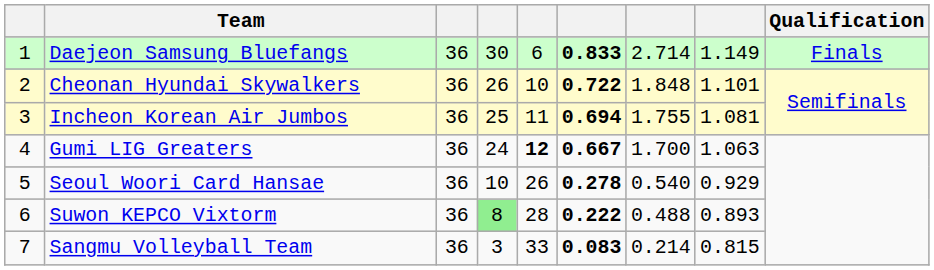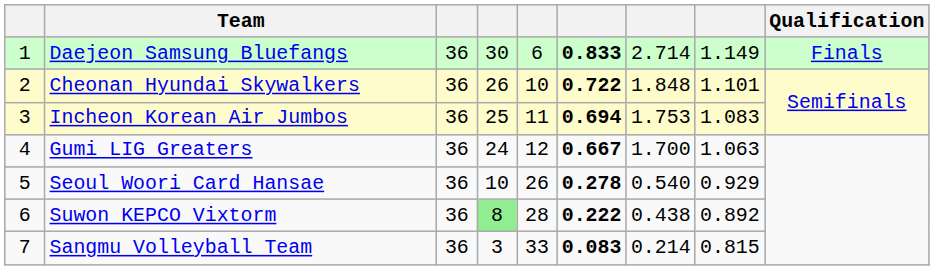 <table class="wikitable" style="text-align:center;">
 <tr>
 <th width=20></th>
 <th width=250>Team</th>
 <th width=20></th>
 <th width=20></th>
 <th width=20></th>
 <th width=35></th>
 <th width=35></th>
 <th width=35></th>
 <th width=50>Qualification</th>
 </tr>
 <tr bgcolor=#ccffcc>
 <td>1</td>
 <td align=left><a href='#'>Daejeon Samsung Bluefangs</a></td>
 <td>36</td>
 <td>30</td>
 <td>6</td>
 <td><strong>0.833</strong></td>
 <td>2.714</td>
 <td>1.149</td>
 <td><a href='#'>Finals</a></td>
 </tr>
 <tr bgcolor=#fffccc>
 <td>2</td>
 <td align=left><a href='#'>Cheonan Hyundai Skywalkers</a></td>
 <td>36</td>
 <td>26</td>
 <td>10</td>
 <td><strong>0.722</strong></td>
 <td>1.848</td>
 <td>1.101</td>
 <td rowspan="2"><a href='#'>Semifinals</a></td>
 </tr>
 <tr bgcolor=#fffccc>
 <td>3</td>
 <td align=left><a href='#'>Incheon Korean Air Jumbos</a></td>
 <td>36</td>
 <td>25</td>
 <td>11</td>
 <td><strong>0.694</strong></td>
-<td>1.755</td>
-<td>1.081</td>
+<td>1.753</td>
+<td>1.083</td>
 </tr>
 <tr>
 <td>4</td>
 <td align=left><a href='#'>Gumi LIG Greaters</a></td>
 <td>36</td>
 <td>24</td>
-<td><strong>12</strong></td>
+<td>12</td>
 <td><strong>0.667</strong></td>
 <td>1.700</td>
 <td>1.063</td>
 <td rowspan="4"></td>
 </tr>
 <tr>
 <td>5</td>
 <td align=left><a href='#'>Seoul Woori Card Hansae</a></td>
 <td>36</td>
 <td>10</td>
 <td>26</td>
 <td><strong>0.278</strong></td>
 <td>0.540</td>
 <td>0.929</td>
 </tr>
 <tr>
 <td>6</td>
 <td align=left><a href='#'>Suwon KEPCO Vixtorm</a></td>
 <td>36</td>
 <td style="background: lightgreen;">8</td>
 <td>28</td>
 <td><strong>0.222</strong></td>
-<td>0.488</td>
-<td>0.893</td>
+<td>0.438</td>
+<td>0.892</td>
 </tr>
 <tr>
 <td>7</td>
 <td align=left><a href='#'>Sangmu Volleyball Team</a></td>
 <td>36</td>
 <td>3</td>
 <td>33</td>
 <td><strong>0.083</strong></td>
 <td>0.214</td>
 <td>0.815</td>
 </tr>
 </table>
